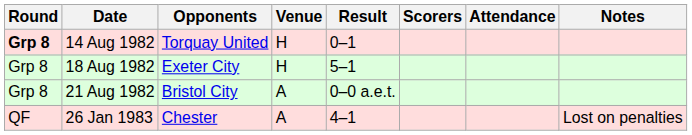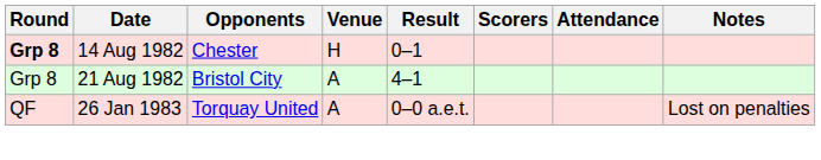 <table class="wikitable">
 <tr>
 <th>Round</th>
 <th>Date</th>
 <th>Opponents</th>
 <th>Venue</th>
 <th>Result</th>
 <th>Scorers</th>
 <th>Attendance</th>
 <th>Notes</th>
 </tr>
 <tr bgcolor="#ffdddd">
 <td><strong>Grp 8</strong></td>
 <td>14 Aug 1982</td>
-<td><a href='#'>Torquay United</a></td>
+<td><a href='#'>Chester</a></td>
 <td>H</td>
 <td>0–1</td>
-<td></td>
-<td></td>
-<td></td>
-</tr>
-<tr bgcolor="#ddffdd">
-<td>Grp 8</td>
-<td>18 Aug 1982</td>
-<td><a href='#'>Exeter City</a></td>
-<td>H</td>
-<td>5–1</td>
 <td></td>
 <td></td>
 <td></td>
 </tr>
 <tr bgcolor="#ddffdd">
 <td>Grp 8</td>
 <td>21 Aug 1982</td>
 <td><a href='#'>Bristol City</a></td>
 <td>A</td>
-<td>0–0 a.e.t.</td>
+<td>4–1</td>
 <td></td>
 <td></td>
 <td></td>
 </tr>
 <tr bgcolor="#ffdddd">
 <td>QF</td>
 <td>26 Jan 1983</td>
-<td><a href='#'>Chester</a></td>
+<td><a href='#'>Torquay United</a></td>
 <td>A</td>
-<td>4–1</td>
+<td>0–0 a.e.t.</td>
 <td></td>
 <td></td>
 <td>Lost on penalties</td>
 </tr>
 </table>
